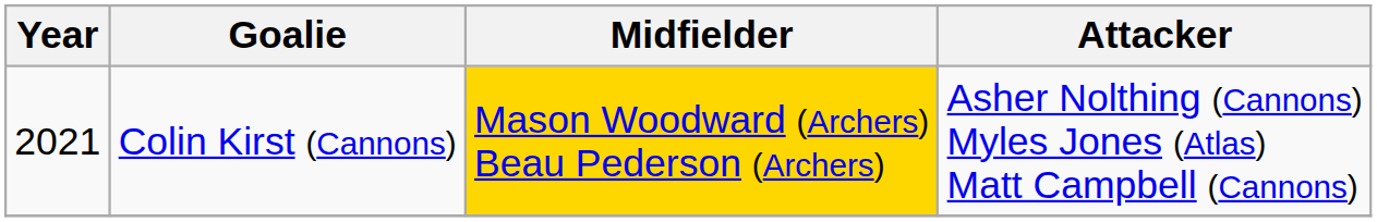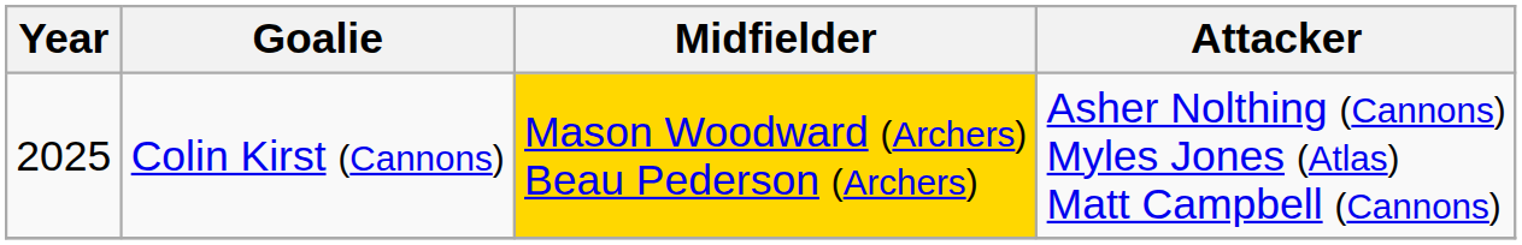 <table class="wikitable">
 <tr>
 <th>Year</th>
 <th>Goalie</th>
 <th>Midfielder</th>
 <th>Attacker</th>
 </tr>
 <tr>
-<td>2021</td>
+<td>2025</td>
 <td><a href='#'>Colin Kirst</a> <small>(<a href='#'>Cannons</a>)</small></td>
 <td style="background: gold;"><a href='#'>Mason Woodward</a> <small>(<a href='#'>Archers</a>)</small><br><a href='#'>Beau Pederson</a> <small>(<a href='#'>Archers</a>)</small></td>
 <td><a href='#'>Asher Nolthing</a> <small>(<a href='#'>Cannons</a>)</small><br><a href='#'>Myles Jones</a> <small>(<a href='#'>Atlas</a>)</small><br><a href='#'>Matt Campbell</a> <small>(<a href='#'>Cannons</a>)</small></td>
 </tr>
 <tr>
 </tr>
 </table>
